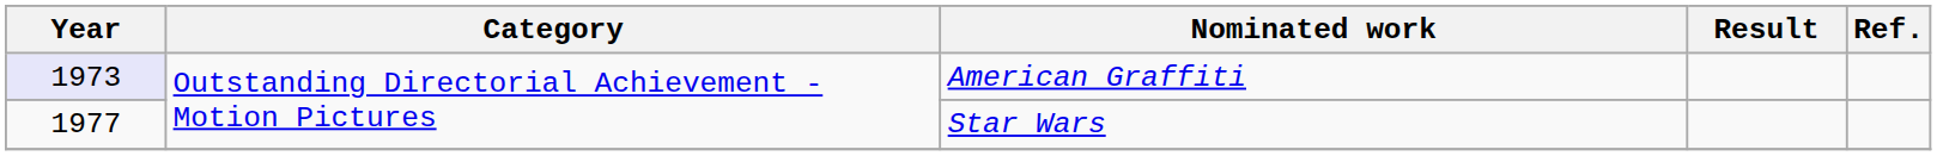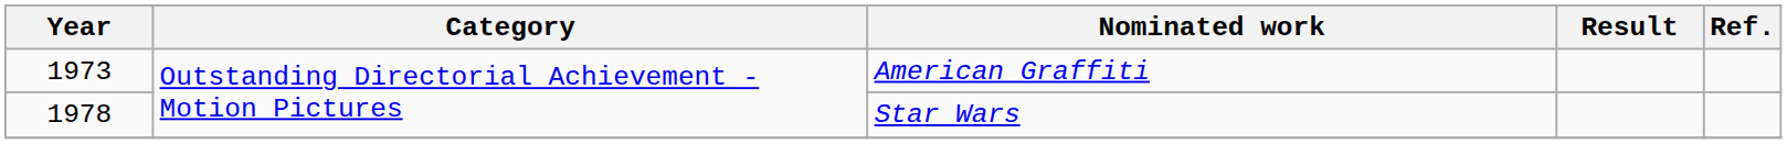 <table class=wikitable>
 <tr>
 <th scope="col" style="width:5em;">Year</th>
 <th scope="col" style="width:26em;">Category</th>
 <th scope="col" style="width:25em;">Nominated work</th>
 <th scope="col" style="width:5em;">Result</th>
 <th>Ref.</th>
 </tr>
 <tr>
-<td style="background: lavender; text-align:center;">1973</td>
+<td style="text-align:center;">1973</td>
 <td rowspan=2><a href='#'>Outstanding Directorial Achievement - Motion Pictures</a></td>
 <td><em><a href='#'>American Graffiti</a></em></td>
 <td></td>
 <td style="text-align:center;"></td>
 </tr>
 <tr>
-<td style="text-align:center;">1977</td>
+<td style="text-align:center;">1978</td>
 <td><em><a href='#'>Star Wars</a></em></td>
 <td></td>
 <td style="text-align:center;"></td>
 </tr>
 <tr>
 </tr>
 </table>
